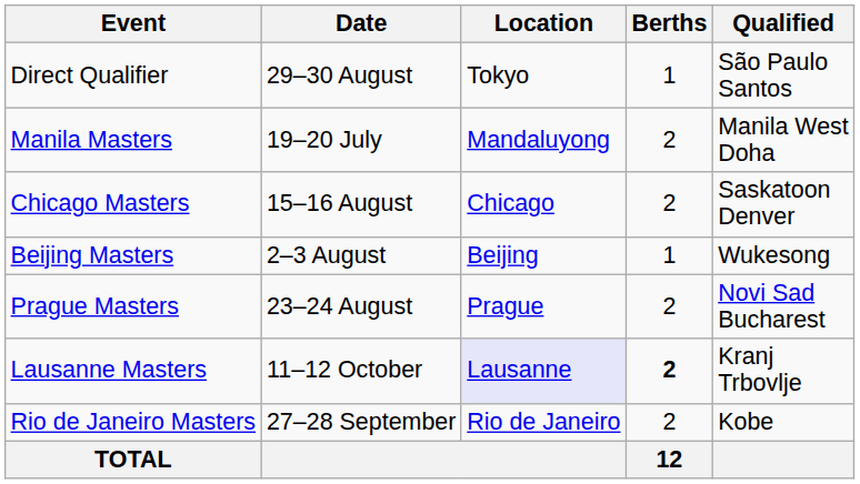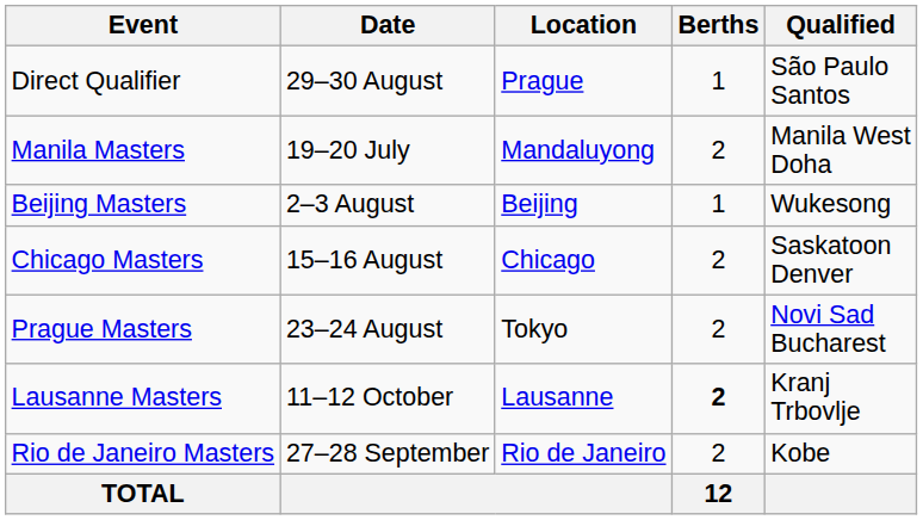 <table class="wikitable">
 <tr>
 <th>Event</th>
 <th>Date</th>
 <th>Location</th>
 <th>Berths</th>
 <th>Qualified</th>
 </tr>
 <tr>
 <td>Direct Qualifier</td>
 <td>29–30 August</td>
-<td> Tokyo</td>
+<td> <a href='#'>Prague</a></td>
 <td align=center>1</td>
 <td> São Paulo <br> Santos</td>
 </tr>
 <tr>
 <td><a href='#'>Manila Masters</a></td>
 <td>19–20 July</td>
 <td> <a href='#'>Mandaluyong</a></td>
 <td align=center>2</td>
 <td> Manila West <br>  Doha</td>
 </tr>
 <tr>
+<td><a href='#'>Beijing Masters</a></td>
+<td>2–3 August</td>
+<td> <a href='#'>Beijing</a></td>
+<td align=center>1</td>
+<td> Wukesong</td>
+</tr>
+<tr>
 <td><a href='#'>Chicago Masters</a></td>
 <td>15–16 August</td>
 <td> <a href='#'>Chicago</a></td>
 <td align=center>2</td>
 <td> Saskatoon<br> Denver</td>
 </tr>
 <tr>
-<td><a href='#'>Beijing Masters</a></td>
-<td>2–3 August</td>
-<td> <a href='#'>Beijing</a></td>
-<td align=center>1</td>
-<td> Wukesong</td>
-</tr>
-<tr>
 <td><a href='#'>Prague Masters</a></td>
 <td>23–24 August</td>
-<td> <a href='#'>Prague</a></td>
+<td> Tokyo</td>
 <td align=center>2</td>
 <td> <a href='#'>Novi Sad</a> <br> Bucharest</td>
 </tr>
 <tr>
 <td><a href='#'>Lausanne Masters</a></td>
 <td>11–12 October</td>
-<td style="background: lavender;"> <a href='#'>Lausanne</a></td>
+<td> <a href='#'>Lausanne</a></td>
 <td align=center><strong>2</strong></td>
 <td> Kranj<br> Trbovlje</td>
 </tr>
 <tr>
 <td><a href='#'>Rio de Janeiro Masters</a></td>
 <td>27–28 September</td>
 <td> <a href='#'>Rio de Janeiro</a></td>
 <td align=center>2</td>
 <td> Kobe</td>
 </tr>
 <tr>
 <th>TOTAL</th>
 <th colspan="2"></th>
 <th>12</th>
 <th></th>
 </tr>
 </table>
